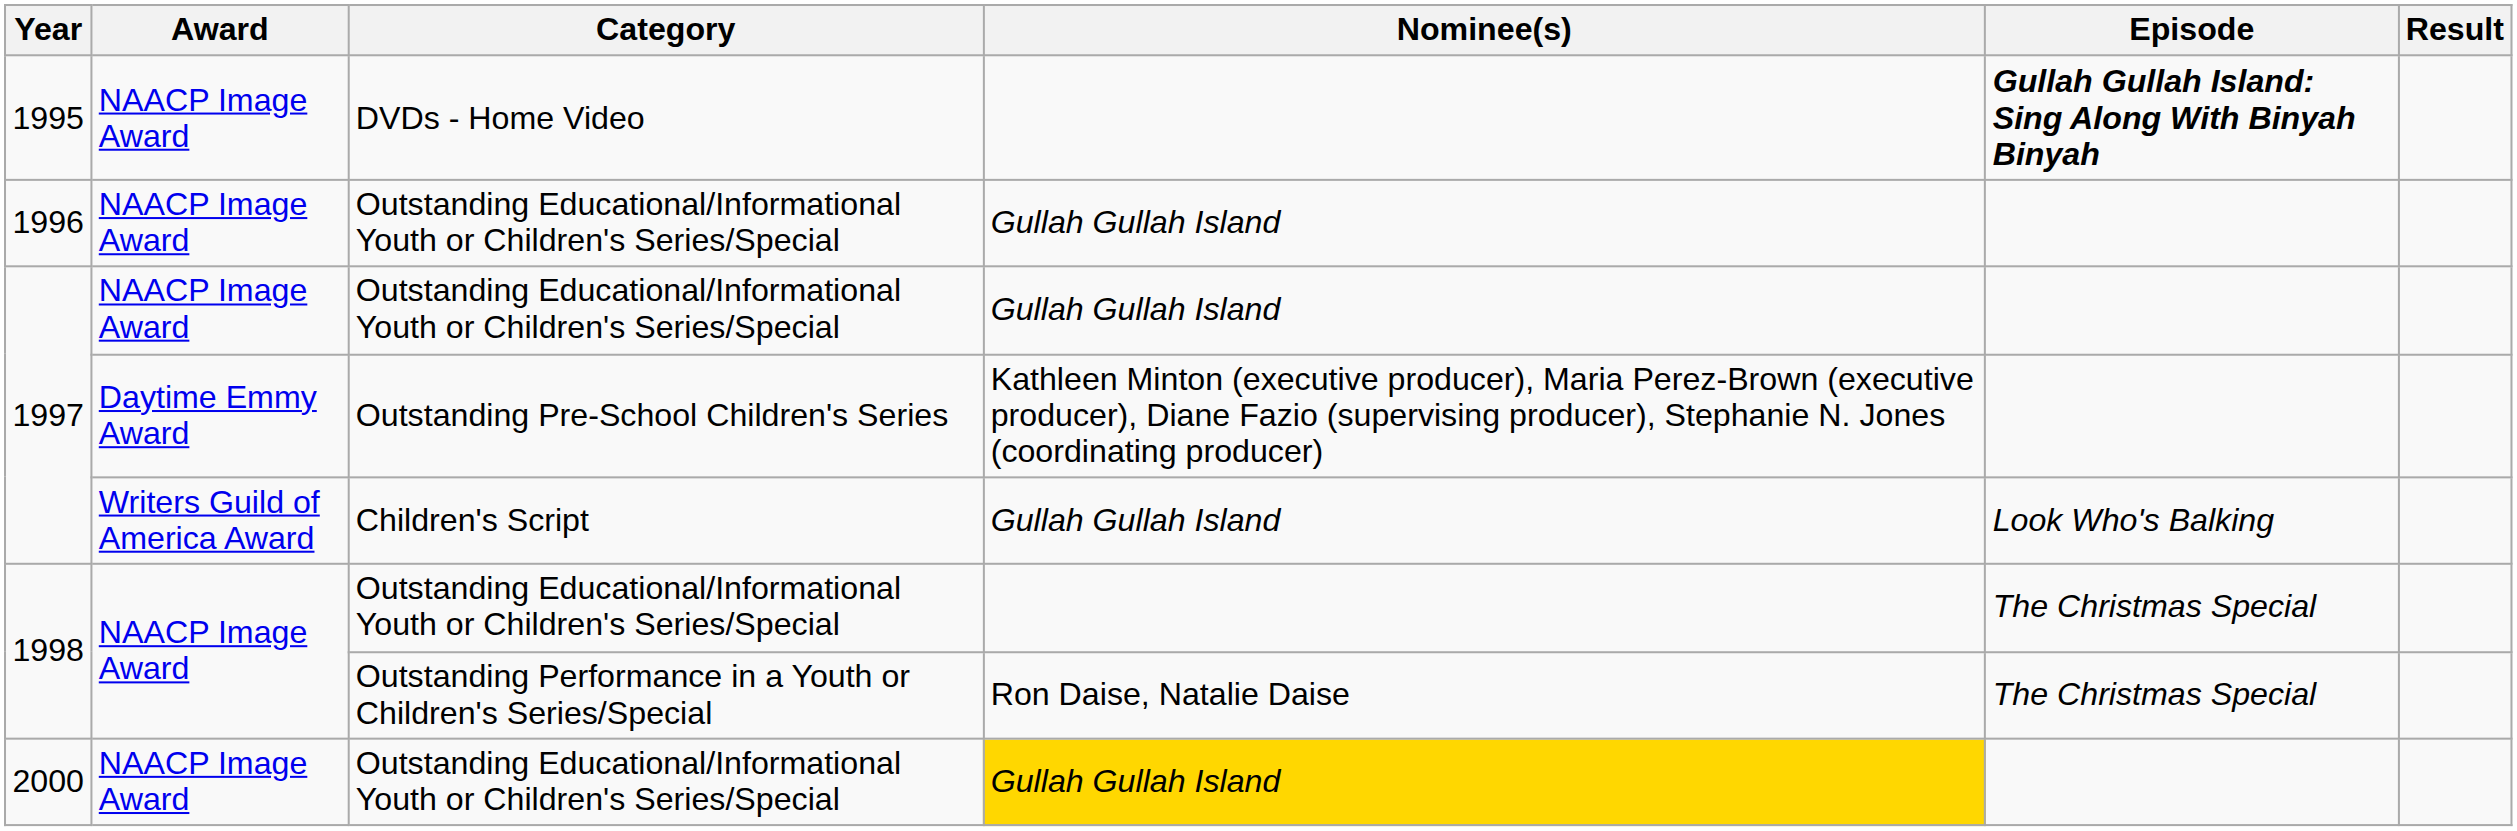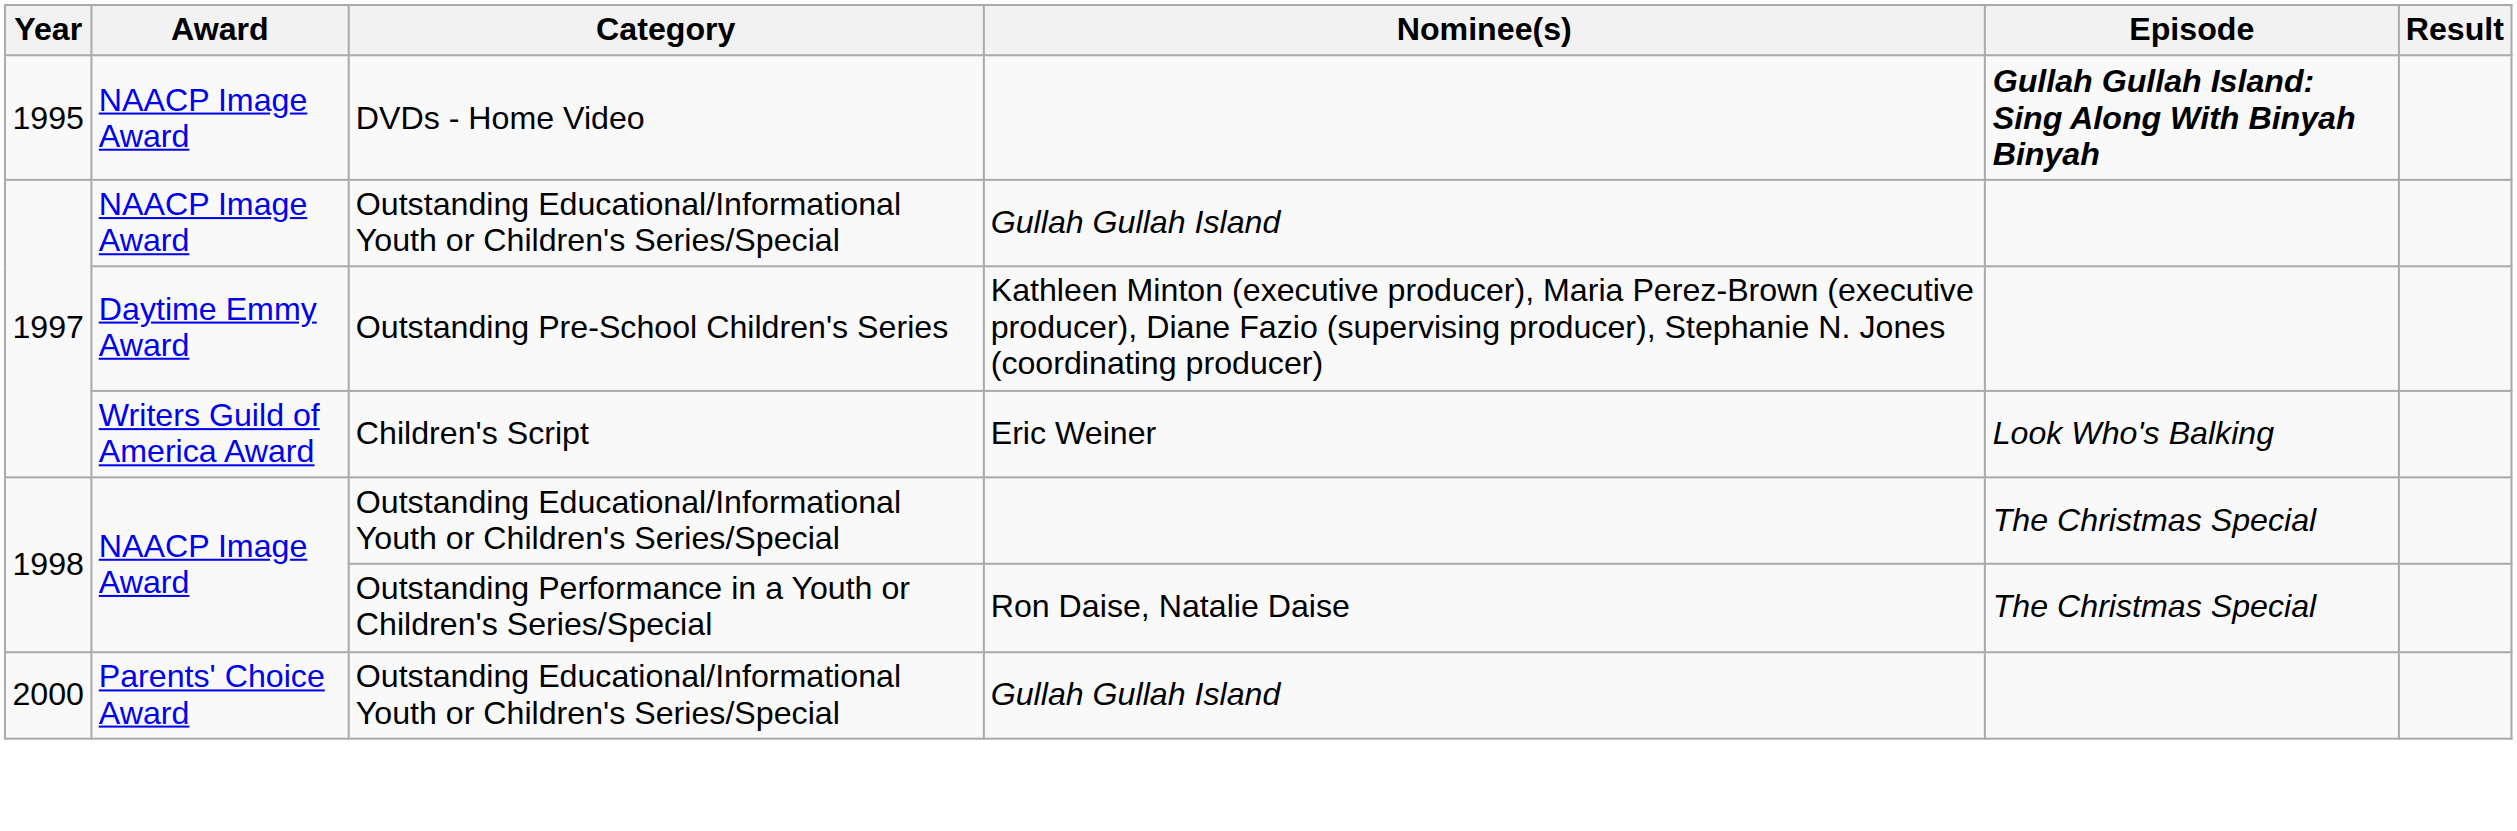 <table class="wikitable">
 <tr>
 <th>Year</th>
 <th>Award</th>
 <th>Category</th>
 <th>Nominee(s)</th>
 <th>Episode</th>
 <th>Result</th>
 </tr>
 <tr>
 <td>1995</td>
 <td><a href='#'>NAACP Image Award</a></td>
 <td>DVDs - Home Video</td>
 <td></td>
 <td><strong><em>Gullah Gullah Island: Sing Along With Binyah Binyah</em></strong></td>
-<td></td>
-</tr>
-<tr>
-<td>1996</td>
-<td><a href='#'>NAACP Image Award</a></td>
-<td>Outstanding Educational/Informational Youth or Children's Series/Special</td>
-<td><em>Gullah Gullah Island</em></td>
-<td></td>
 <td></td>
 </tr>
 <tr>
 <td style="text-align:center;" rowspan="3">1997</td>
 <td><a href='#'>NAACP Image Award</a></td>
 <td>Outstanding Educational/Informational Youth or Children's Series/Special</td>
 <td><em>Gullah Gullah Island</em></td>
 <td></td>
 <td></td>
 </tr>
 <tr>
 <td><a href='#'>Daytime Emmy Award</a></td>
 <td>Outstanding Pre-School Children's Series</td>
 <td>Kathleen Minton (executive producer), Maria Perez-Brown (executive producer), Diane Fazio (supervising producer), Stephanie N. Jones (coordinating producer)</td>
 <td></td>
 <td></td>
 </tr>
 <tr>
 <td><a href='#'>Writers Guild of America Award</a></td>
 <td>Children's Script</td>
-<td><em>Gullah Gullah Island</em></td>
+<td>Eric Weiner</td>
 <td><em>Look Who's Balking</em></td>
 <td></td>
 </tr>
 <tr>
 <td style="text-align:center;" rowspan="2">1998</td>
 <td rowspan="2"><a href='#'>NAACP Image Award</a></td>
 <td>Outstanding Educational/Informational Youth or Children's Series/Special</td>
 <td></td>
 <td><em>The Christmas Special</em></td>
 <td></td>
 </tr>
 <tr>
 <td>Outstanding Performance in a Youth or Children's Series/Special</td>
 <td>Ron Daise, Natalie Daise</td>
 <td><em>The Christmas Special</em></td>
 <td></td>
 </tr>
 <tr>
 <td>2000</td>
-<td><a href='#'>NAACP Image Award</a></td>
+<td><a href='#'>Parents' Choice Award</a></td>
 <td>Outstanding Educational/Informational Youth or Children's Series/Special</td>
-<td style="background: gold;"><em>Gullah Gullah Island</em></td>
+<td><em>Gullah Gullah Island</em></td>
 <td></td>
 <td></td>
 </tr>
 </table>
